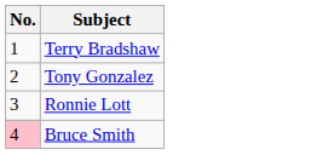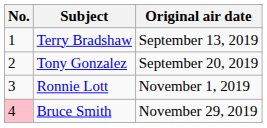 <table class=wikitable>
 <tr>
 <th>No.</th>
 <th>Subject</th>
+<th>Original air date</th>
 </tr>
 <tr>
 <td>1</td>
 <td><a href='#'>Terry Bradshaw</a></td>
+<td>September 13, 2019</td>
 </tr>
 <tr>
 <td>2</td>
 <td><a href='#'>Tony Gonzalez</a></td>
+<td>September 20, 2019</td>
 </tr>
 <tr>
 <td>3</td>
 <td><a href='#'>Ronnie Lott</a></td>
+<td>November 1, 2019</td>
 </tr>
 <tr>
 <td style="background: pink;">4</td>
 <td><a href='#'>Bruce Smith</a></td>
+<td>November 29, 2019</td>
 </tr>
 </table>
